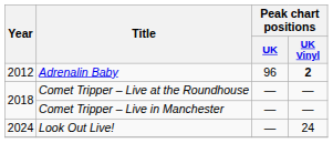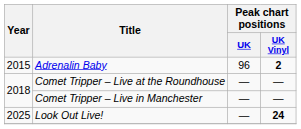 <table class="wikitable">
 <tr>
 <th rowspan="2">Year</th>
 <th rowspan="2">Title</th>
 <th ! scope="col" colspan="2">Peak chart positions</th>
 </tr>
 <tr>
 <th scope="col" style="width:3em;font-size:90%;"><a href='#'>UK</a><br></th>
 <th style="width:3.5em;font-size:85%"><a href='#'>UK Vinyl</a></th>
 </tr>
 <tr>
-<td>2012</td>
+<td>2015</td>
 <td><em><a href='#'>Adrenalin Baby</a></em></td>
 <td style="text-align:center;">96</td>
 <td style="text-align:center;"><strong>2</strong></td>
 </tr>
 <tr>
 <td rowspan="2">2018</td>
 <td><em>Comet Tripper – Live at the Roundhouse</em></td>
 <td style="text-align:center;">—</td>
 <td style="text-align:center;">—</td>
 </tr>
 <tr>
 <td><em>Comet Tripper – Live in Manchester</em></td>
 <td style="text-align:center;">—</td>
 <td style="text-align:center;">—</td>
 </tr>
 <tr>
-<td>2024</td>
+<td>2025</td>
 <td><em>Look Out Live!</em></td>
 <td style="text-align:center;">—</td>
-<td style="text-align:center;">24</td>
+<td style="text-align:center;"><strong>24</strong></td>
 </tr>
 <tr>
 </tr>
 </table>
